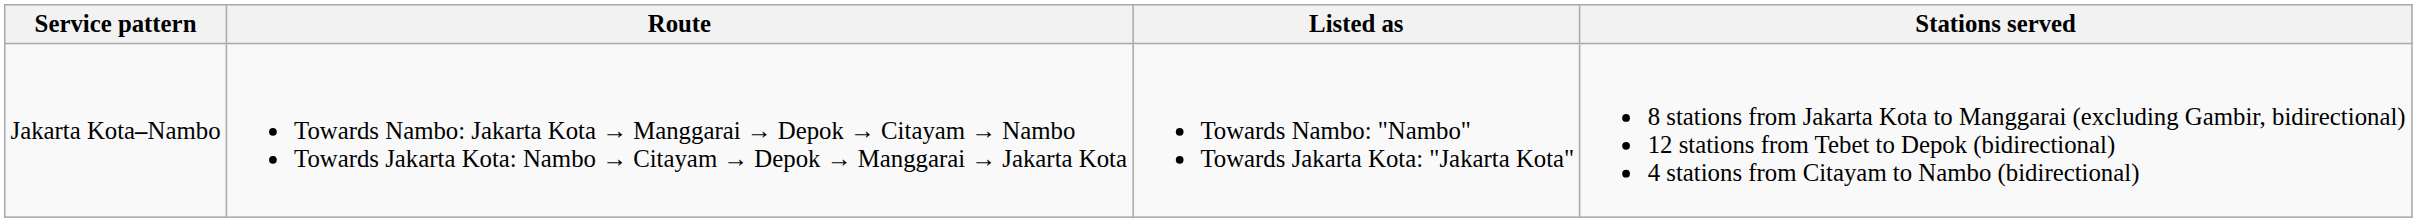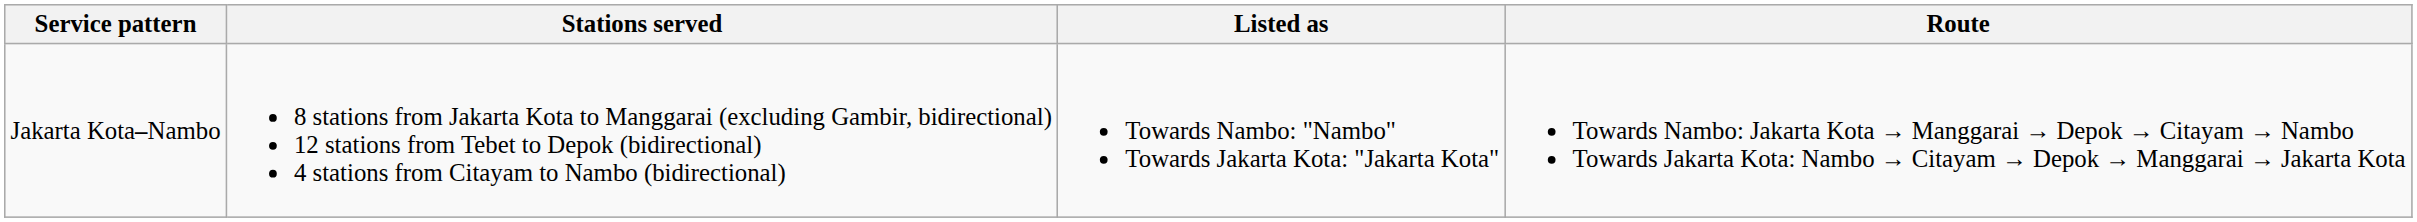 <table class="wikitable">
 <tr>
 <th>Service pattern</th>
+<th>Stations served</th>
+<th>Listed as</th>
 <th>Route</th>
-<th>Listed as</th>
-<th>Stations served</th>
 </tr>
 <tr>
 <td>Jakarta Kota<strong>–</strong>Nambo</td>
+<td><br><ul><li>8 stations from Jakarta Kota to Manggarai (excluding Gambir, bidirectional)</li><li>12 stations from Tebet to Depok (bidirectional)</li><li>4 stations from Citayam to Nambo (bidirectional)</li></ul></td>
+<td><br><ul><li>Towards Nambo: "Nambo"</li><li>Towards Jakarta Kota: "Jakarta Kota"</li></ul></td>
 <td><br><ul><li>Towards Nambo: Jakarta Kota → Manggarai → Depok → Citayam → Nambo</li><li>Towards Jakarta Kota: Nambo → Citayam → Depok → Manggarai → Jakarta Kota</li></ul></td>
-<td><br><ul><li>Towards Nambo: "Nambo"</li><li>Towards Jakarta Kota: "Jakarta Kota"</li></ul></td>
-<td><br><ul><li>8 stations from Jakarta Kota to Manggarai (excluding Gambir, bidirectional)</li><li>12 stations from Tebet to Depok (bidirectional)</li><li>4 stations from Citayam to Nambo (bidirectional)</li></ul></td>
 </tr>
 </table>
